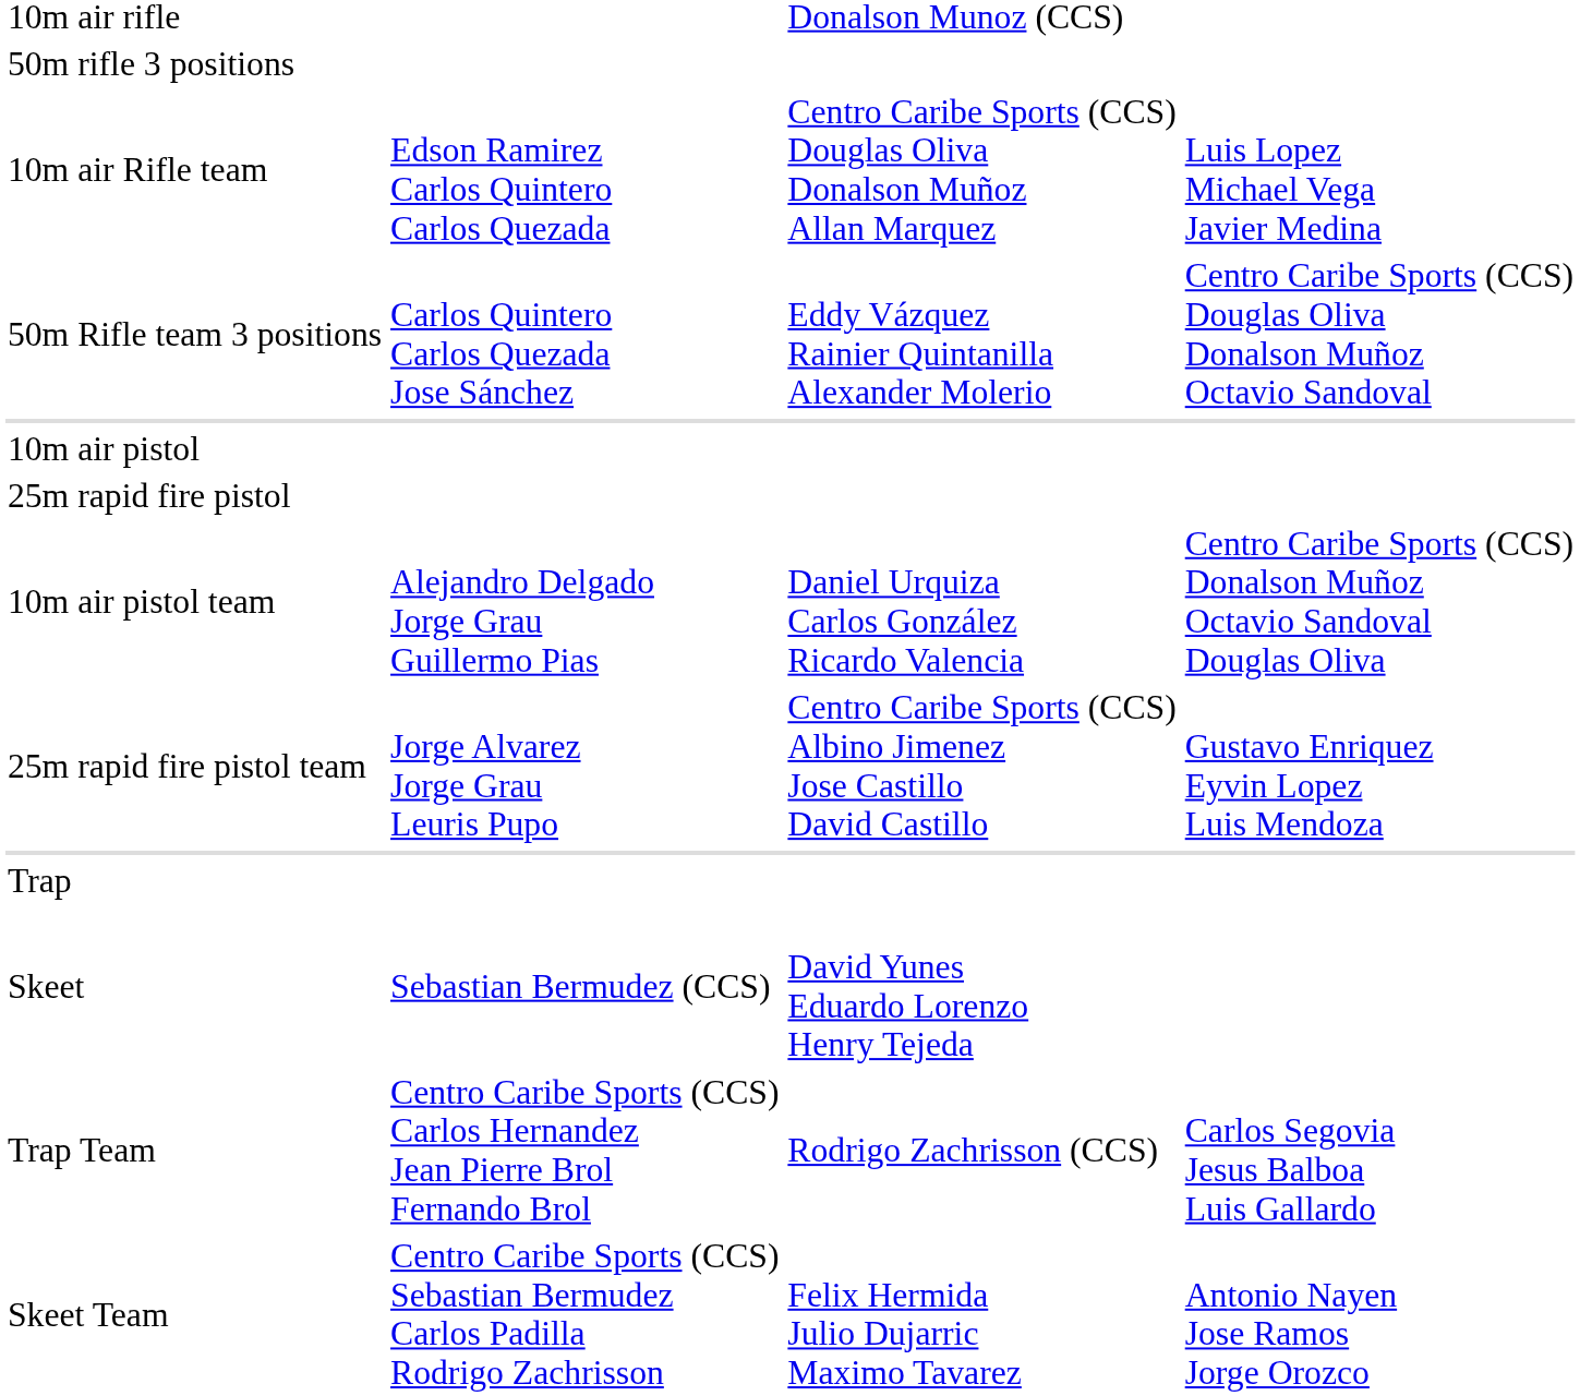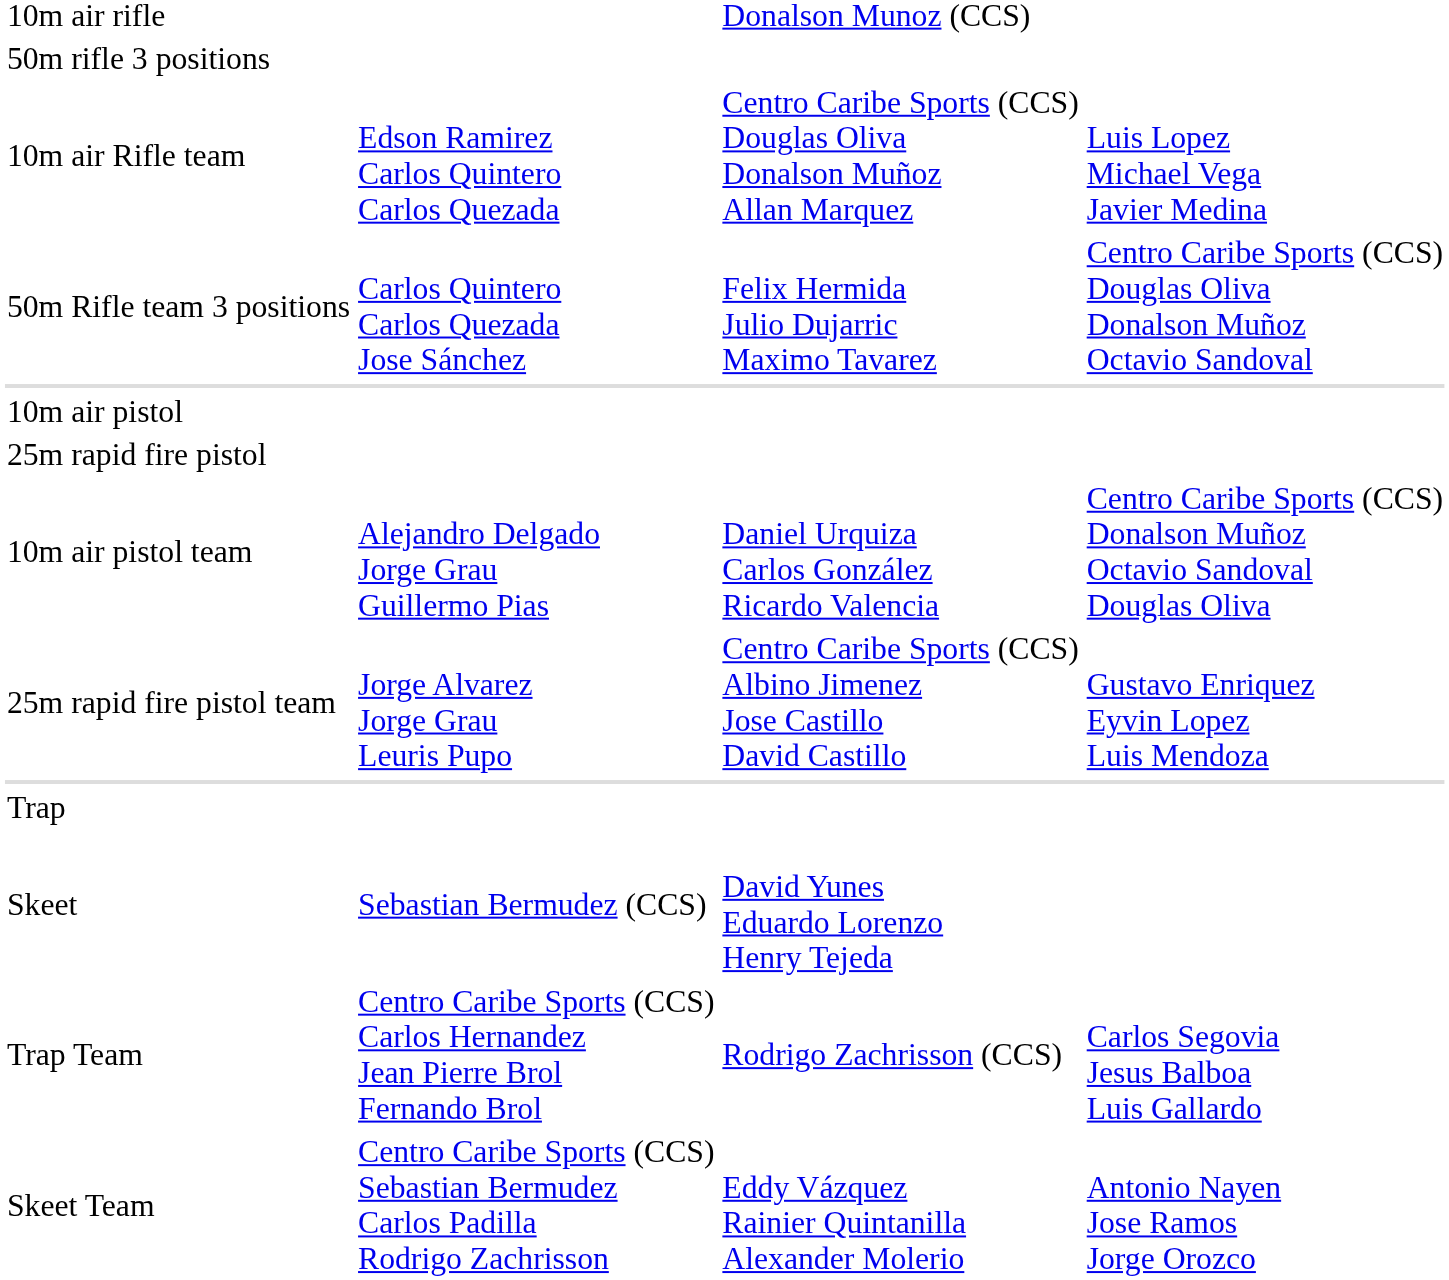 <table>
 <tr>
 <td>10m air rifle</td>
 <td></td>
 <td><a href='#'>Donalson Munoz</a> (CCS)</td>
 <td></td>
 </tr>
 <tr>
 <td>50m rifle 3 positions</td>
 <td></td>
 <td></td>
 <td></td>
 </tr>
 <tr>
 <td>10m air Rifle team</td>
 <td><br><a href='#'>Edson Ramirez</a><br><a href='#'>Carlos Quintero</a><br><a href='#'>Carlos Quezada</a></td>
 <td><a href='#'>Centro Caribe Sports</a> (CCS)<br><a href='#'>Douglas Oliva</a><br><a href='#'>Donalson Muñoz</a><br><a href='#'>Allan Marquez</a></td>
 <td><br><a href='#'>Luis Lopez</a><br><a href='#'>Michael Vega</a><br><a href='#'>Javier Medina</a></td>
 </tr>
 <tr>
 <td>50m Rifle team 3 positions</td>
 <td><br><a href='#'>Carlos Quintero</a><br><a href='#'>Carlos Quezada</a><br><a href='#'>Jose Sánchez</a></td>
-<td><br><a href='#'>Eddy Vázquez</a><br><a href='#'>Rainier Quintanilla</a><br><a href='#'>Alexander Molerio</a></td>
+<td><br><a href='#'>Felix Hermida</a><br><a href='#'>Julio Dujarric</a><br><a href='#'>Maximo Tavarez</a></td>
 <td><a href='#'>Centro Caribe Sports</a> (CCS)<br><a href='#'>Douglas Oliva</a><br><a href='#'>Donalson Muñoz</a><br><a href='#'>Octavio Sandoval</a></td>
 </tr>
 <tr bgcolor=#DDDDDD>
 <td colspan=7></td>
 </tr>
 <tr>
 <td>10m air pistol</td>
 <td></td>
 <td></td>
 <td></td>
 </tr>
 <tr>
 <td>25m rapid fire pistol</td>
 <td></td>
 <td></td>
 <td></td>
 </tr>
 <tr>
 <td>10m air pistol team</td>
 <td><br><a href='#'>Alejandro Delgado</a><br><a href='#'>Jorge Grau</a><br><a href='#'>Guillermo Pias</a></td>
 <td><br><a href='#'>Daniel Urquiza</a><br><a href='#'>Carlos González</a><br><a href='#'>Ricardo Valencia</a></td>
 <td><a href='#'>Centro Caribe Sports</a> (CCS)<br><a href='#'>Donalson Muñoz</a><br><a href='#'>Octavio Sandoval</a><br><a href='#'>Douglas Oliva</a></td>
 </tr>
 <tr>
 <td>25m rapid fire pistol team</td>
 <td><br><a href='#'>Jorge Alvarez</a><br><a href='#'>Jorge Grau</a><br><a href='#'>Leuris Pupo</a></td>
 <td><a href='#'>Centro Caribe Sports</a> (CCS)<br><a href='#'>Albino Jimenez</a><br><a href='#'>Jose Castillo</a><br><a href='#'>David Castillo</a></td>
 <td><br><a href='#'>Gustavo Enriquez</a><br><a href='#'>Eyvin Lopez</a><br><a href='#'>Luis Mendoza</a></td>
 </tr>
 <tr bgcolor=#DDDDDD>
 <td colspan=7></td>
 </tr>
 <tr>
 <td>Trap</td>
 <td></td>
 <td></td>
 <td></td>
 </tr>
 <tr>
 <td>Skeet</td>
 <td><a href='#'>Sebastian Bermudez</a> (CCS)</td>
 <td><br><a href='#'>David Yunes</a><br><a href='#'>Eduardo Lorenzo</a><br><a href='#'>Henry Tejeda</a></td>
 <td></td>
 </tr>
 <tr>
 <td>Trap Team</td>
 <td><a href='#'>Centro Caribe Sports</a> (CCS)<br><a href='#'>Carlos Hernandez</a><br><a href='#'>Jean Pierre Brol</a><br><a href='#'>Fernando Brol</a></td>
 <td><a href='#'>Rodrigo Zachrisson</a> (CCS)</td>
 <td><br><a href='#'>Carlos Segovia</a><br><a href='#'>Jesus Balboa</a><br><a href='#'>Luis Gallardo</a></td>
 </tr>
 <tr>
 <td>Skeet Team</td>
 <td><a href='#'>Centro Caribe Sports</a> (CCS)<br><a href='#'>Sebastian Bermudez</a><br><a href='#'>Carlos Padilla</a><br><a href='#'>Rodrigo Zachrisson</a></td>
-<td><br><a href='#'>Felix Hermida</a><br><a href='#'>Julio Dujarric</a><br><a href='#'>Maximo Tavarez</a></td>
+<td><br><a href='#'>Eddy Vázquez</a><br><a href='#'>Rainier Quintanilla</a><br><a href='#'>Alexander Molerio</a></td>
 <td><br><a href='#'>Antonio Nayen</a><br><a href='#'>Jose Ramos</a><br><a href='#'>Jorge Orozco</a></td>
 </tr>
 </table>
